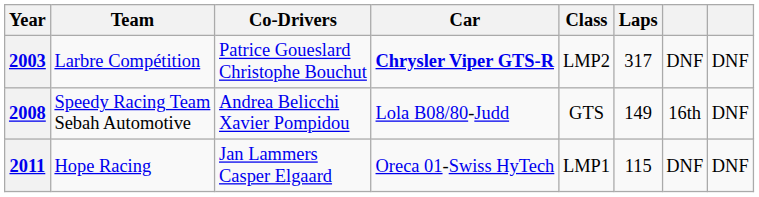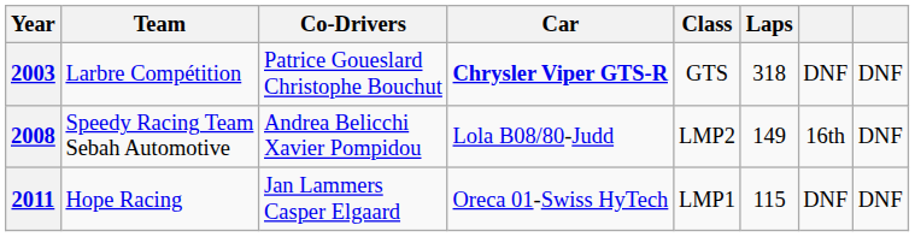 <table class="wikitable" style="text-align:center; font-size:90%">
 <tr>
 <th>Year</th>
 <th>Team</th>
 <th>Co-Drivers</th>
 <th>Car</th>
 <th>Class</th>
 <th>Laps</th>
 <th></th>
 <th></th>
 </tr>
 <tr>
 <th><a href='#'>2003</a></th>
 <td align="left"> <a href='#'>Larbre Compétition</a></td>
 <td align="left"> <a href='#'>Patrice Goueslard</a><br> <a href='#'>Christophe Bouchut</a></td>
 <td align="left"><strong><a href='#'>Chrysler Viper GTS-R</a></strong></td>
-<td>LMP2</td>
-<td>317</td>
+<td>GTS</td>
+<td>318</td>
 <td>DNF</td>
 <td>DNF</td>
 </tr>
 <tr>
 <th><a href='#'>2008</a></th>
 <td align="left"> <a href='#'>Speedy Racing Team</a><br> Sebah Automotive</td>
 <td align="left"> <a href='#'>Andrea Belicchi</a><br> <a href='#'>Xavier Pompidou</a></td>
 <td align="left"><a href='#'>Lola B08/80</a>-<a href='#'>Judd</a></td>
-<td>GTS</td>
+<td>LMP2</td>
 <td>149</td>
 <td>16th</td>
 <td>DNF</td>
 </tr>
 <tr>
 <th><a href='#'>2011</a></th>
 <td align="left"> <a href='#'>Hope Racing</a></td>
 <td align="left"> <a href='#'>Jan Lammers</a><br> <a href='#'>Casper Elgaard</a></td>
 <td align="left"><a href='#'>Oreca 01</a>-<a href='#'>Swiss HyTech</a></td>
 <td>LMP1</td>
 <td>115</td>
 <td>DNF</td>
 <td>DNF</td>
 </tr>
 </table>
